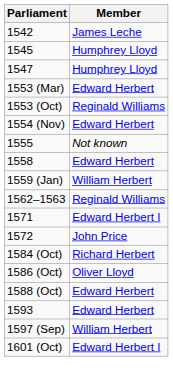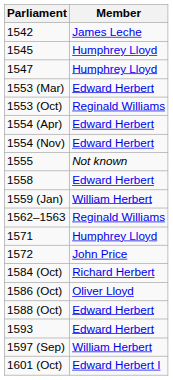 <table class="wikitable">
 <tr>
 <th>Parliament</th>
 <th>Member</th>
 </tr>
 <tr>
 <td>1542</td>
 <td><a href='#'>James Leche</a></td>
 </tr>
 <tr>
 <td>1545</td>
 <td><a href='#'>Humphrey Lloyd</a></td>
 </tr>
 <tr>
 <td>1547</td>
 <td><a href='#'>Humphrey Lloyd</a></td>
 </tr>
 <tr>
 <td>1553 (Mar)</td>
 <td><a href='#'>Edward Herbert</a></td>
 </tr>
 <tr>
 <td>1553 (Oct)</td>
 <td><a href='#'>Reginald Williams</a></td>
 </tr>
 <tr>
+<td>1554 (Apr)</td>
+<td><a href='#'>Edward Herbert</a></td>
+</tr>
+<tr>
 <td>1554 (Nov)</td>
 <td><a href='#'>Edward Herbert</a></td>
 </tr>
 <tr>
 <td>1555</td>
 <td><em>Not known</em></td>
 </tr>
 <tr>
 <td>1558</td>
 <td><a href='#'>Edward Herbert</a></td>
 </tr>
 <tr>
 <td>1559 (Jan)</td>
 <td><a href='#'>William Herbert</a></td>
 </tr>
 <tr>
 <td>1562–1563</td>
 <td><a href='#'>Reginald Williams</a></td>
 </tr>
 <tr>
 <td>1571</td>
-<td><a href='#'>Edward Herbert I</a></td>
+<td><a href='#'>Humphrey Lloyd</a></td>
 </tr>
 <tr>
 <td>1572</td>
 <td><a href='#'>John Price</a></td>
 </tr>
 <tr>
 <td>1584 (Oct)</td>
 <td><a href='#'>Richard Herbert</a></td>
 </tr>
 <tr>
 <td>1586 (Oct)</td>
 <td><a href='#'>Oliver Lloyd</a></td>
 </tr>
 <tr>
 <td>1588 (Oct)</td>
 <td><a href='#'>Edward Herbert</a></td>
 </tr>
 <tr>
 <td>1593</td>
 <td><a href='#'>Edward Herbert</a></td>
 </tr>
 <tr>
 <td>1597 (Sep)</td>
 <td><a href='#'>William Herbert</a></td>
 </tr>
 <tr>
 <td>1601 (Oct)</td>
 <td><a href='#'>Edward Herbert I</a></td>
 </tr>
 </table>
